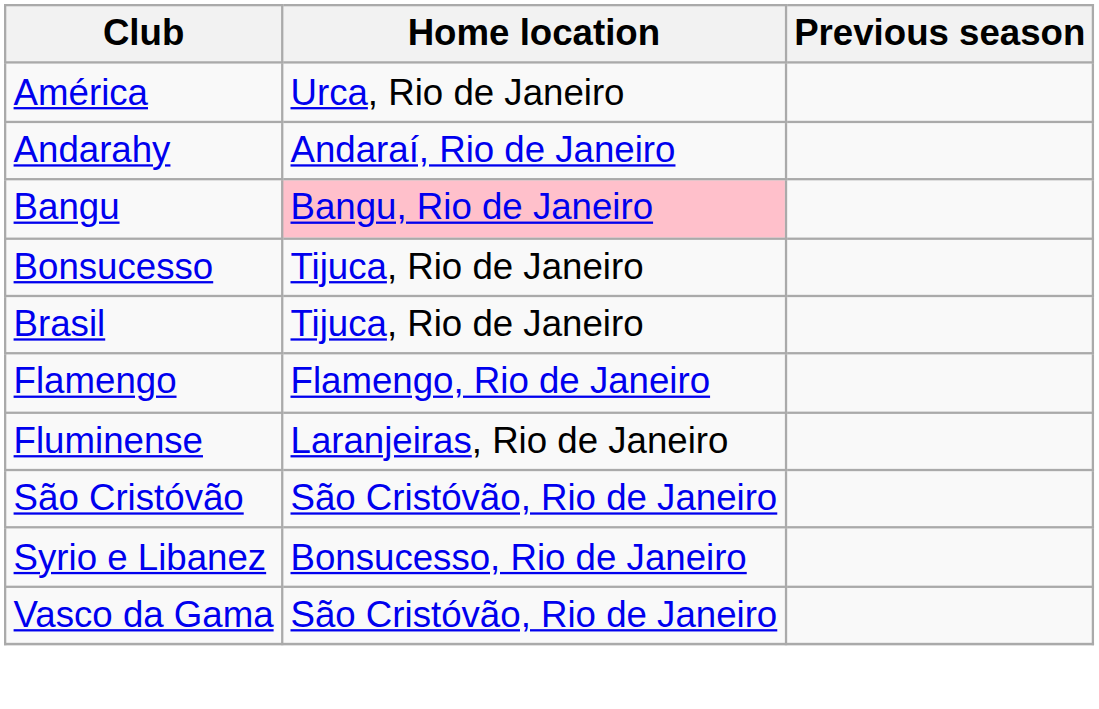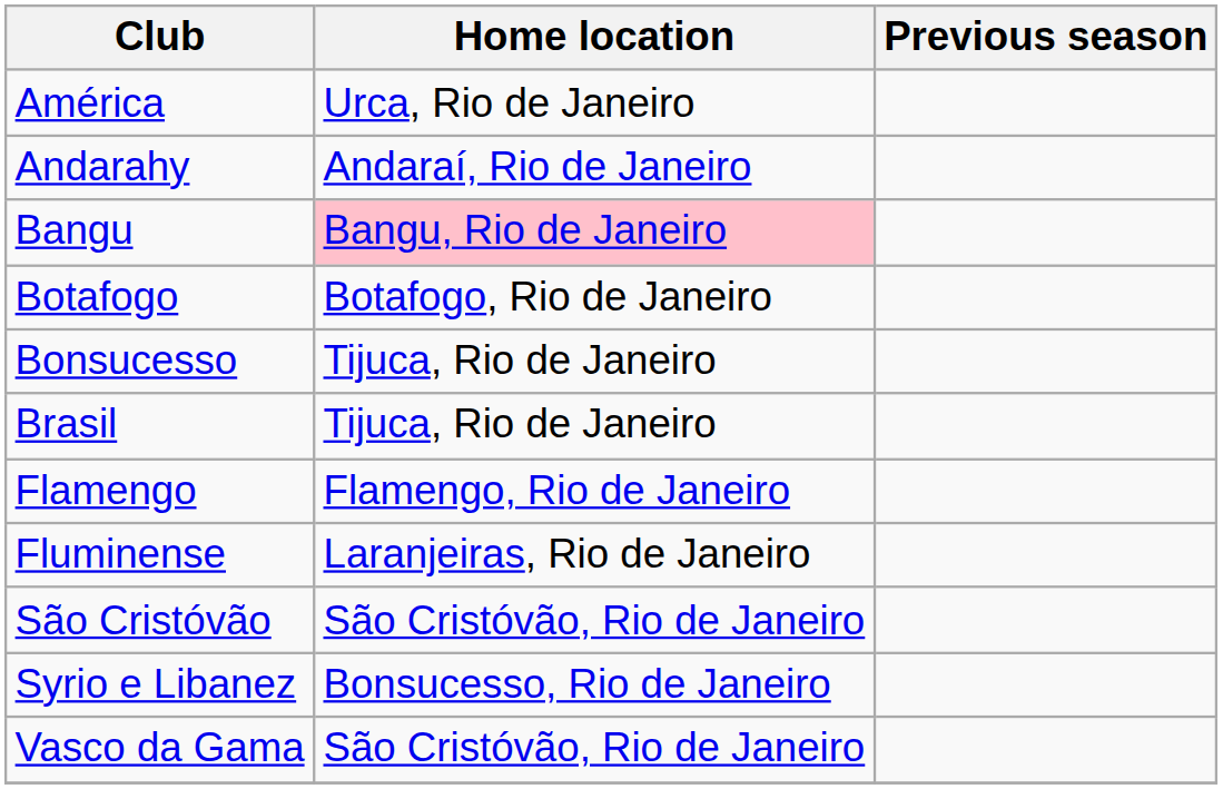 <table class="wikitable sortable">
 <tr>
 <th>Club</th>
 <th>Home location</th>
 <th>Previous season</th>
 </tr>
 <tr>
 <td><a href='#'>América</a></td>
 <td><a href='#'>Urca</a>, Rio de Janeiro</td>
 <td></td>
 </tr>
 <tr>
 <td><a href='#'>Andarahy</a></td>
 <td><a href='#'>Andaraí, Rio de Janeiro</a></td>
 <td></td>
 </tr>
 <tr>
 <td><a href='#'>Bangu</a></td>
 <td style="background: pink;"><a href='#'>Bangu, Rio de Janeiro</a></td>
+<td></td>
+</tr>
+<tr>
+<td><a href='#'>Botafogo</a></td>
+<td><a href='#'>Botafogo</a>, Rio de Janeiro</td>
 <td></td>
 </tr>
 <tr>
 <td><a href='#'>Bonsucesso</a></td>
 <td><a href='#'>Tijuca</a>, Rio de Janeiro</td>
 <td></td>
 </tr>
 <tr>
 <td><a href='#'>Brasil</a></td>
 <td><a href='#'>Tijuca</a>, Rio de Janeiro</td>
 <td></td>
 </tr>
 <tr>
 <td><a href='#'>Flamengo</a></td>
 <td><a href='#'>Flamengo, Rio de Janeiro</a></td>
 <td></td>
 </tr>
 <tr>
 <td><a href='#'>Fluminense</a></td>
 <td><a href='#'>Laranjeiras</a>, Rio de Janeiro</td>
 <td></td>
 </tr>
 <tr>
 <td><a href='#'>São Cristóvão</a></td>
 <td><a href='#'>São Cristóvão, Rio de Janeiro</a></td>
 <td></td>
 </tr>
 <tr>
 <td><a href='#'>Syrio e Libanez</a></td>
 <td><a href='#'>Bonsucesso, Rio de Janeiro</a></td>
 <td></td>
 </tr>
 <tr>
 <td><a href='#'>Vasco da Gama</a></td>
 <td><a href='#'>São Cristóvão, Rio de Janeiro</a></td>
 <td></td>
 </tr>
 <tr>
 </tr>
 </table>
